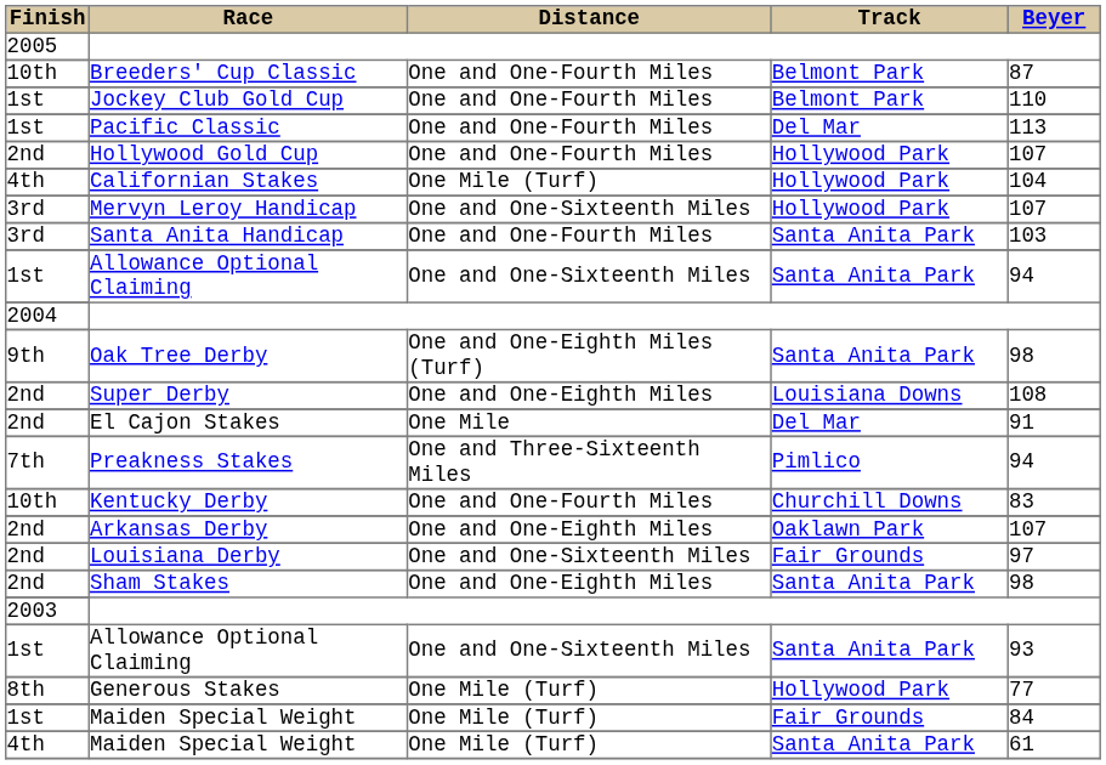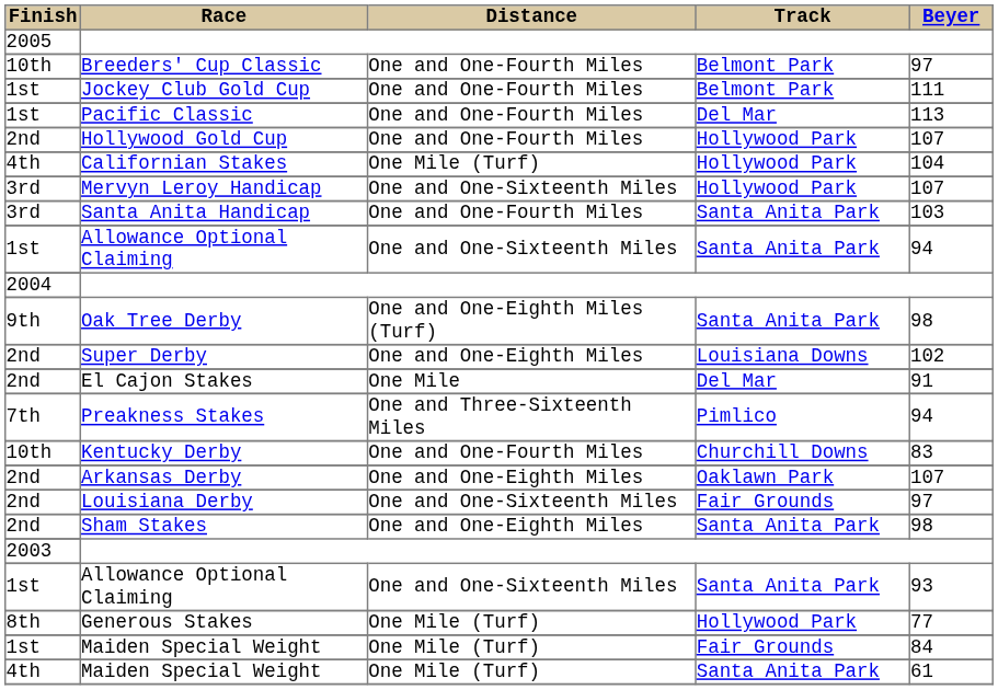 <table border="1" cellpadding="0" style="border-collapse: collapse; font-size:90%">
 <tr bgcolor="#DACAA5" align="center">
 <td width="45px"><strong>Finish</strong><br></td>
 <td width="175px"><strong>Race</strong><br></td>
 <td width="200px"><strong>Distance</strong><br></td>
 <td width="130px"><strong>Track</strong><br></td>
 <td width="50px"><strong><a href='#'>Beyer</a></strong></td>
 </tr>
 <tr>
 <td>2005</td>
 </tr>
 <tr>
 </tr>
 <tr>
 <td>10th</td>
 <td><a href='#'>Breeders' Cup Classic</a></td>
 <td>One and One-Fourth Miles</td>
 <td><a href='#'>Belmont Park</a></td>
-<td>87</td>
+<td>97</td>
 </tr>
 <tr>
 </tr>
 <tr>
 <td>1st</td>
 <td><a href='#'>Jockey Club Gold Cup</a></td>
 <td>One and One-Fourth Miles</td>
 <td><a href='#'>Belmont Park</a></td>
-<td>110</td>
+<td>111</td>
 </tr>
 <tr>
 </tr>
 <tr>
 <td>1st</td>
 <td><a href='#'>Pacific Classic</a></td>
 <td>One and One-Fourth Miles</td>
 <td><a href='#'>Del Mar</a></td>
 <td>113</td>
 </tr>
 <tr>
 </tr>
 <tr>
 <td>2nd</td>
 <td><a href='#'>Hollywood Gold Cup</a></td>
 <td>One and One-Fourth Miles</td>
 <td><a href='#'>Hollywood Park</a></td>
 <td>107</td>
 </tr>
 <tr>
 </tr>
 <tr>
 <td>4th</td>
 <td><a href='#'>Californian Stakes</a></td>
 <td>One Mile (Turf)</td>
 <td><a href='#'>Hollywood Park</a></td>
 <td>104</td>
 </tr>
 <tr>
 </tr>
 <tr>
 <td>3rd</td>
 <td><a href='#'>Mervyn Leroy Handicap</a></td>
 <td>One and One-Sixteenth Miles</td>
 <td><a href='#'>Hollywood Park</a></td>
 <td>107</td>
 </tr>
 <tr>
 </tr>
 <tr>
 <td>3rd</td>
 <td><a href='#'>Santa Anita Handicap</a></td>
 <td>One and One-Fourth Miles</td>
 <td><a href='#'>Santa Anita Park</a></td>
 <td>103</td>
 </tr>
 <tr>
 </tr>
 <tr>
 <td>1st</td>
 <td><a href='#'>Allowance Optional Claiming</a></td>
 <td>One and One-Sixteenth Miles</td>
 <td><a href='#'>Santa Anita Park</a></td>
 <td>94</td>
 </tr>
 <tr>
 </tr>
 <tr>
 <td>2004</td>
 </tr>
 <tr>
 </tr>
 <tr>
 <td>9th</td>
 <td><a href='#'>Oak Tree Derby</a></td>
 <td>One and One-Eighth Miles (Turf)</td>
 <td><a href='#'>Santa Anita Park</a></td>
 <td>98</td>
 </tr>
 <tr>
 </tr>
 <tr>
 <td>2nd</td>
 <td><a href='#'>Super Derby</a></td>
 <td>One and One-Eighth Miles</td>
 <td><a href='#'>Louisiana Downs</a></td>
-<td>108</td>
+<td>102</td>
 </tr>
 <tr>
 </tr>
 <tr>
 <td>2nd</td>
 <td>El Cajon Stakes</td>
 <td>One Mile</td>
 <td><a href='#'>Del Mar</a></td>
 <td>91</td>
 </tr>
 <tr>
 </tr>
 <tr>
 <td>7th</td>
 <td><a href='#'>Preakness Stakes</a></td>
 <td>One and Three-Sixteenth Miles</td>
 <td><a href='#'>Pimlico</a></td>
 <td>94</td>
 </tr>
 <tr>
 </tr>
 <tr>
 <td>10th</td>
 <td><a href='#'>Kentucky Derby</a></td>
 <td>One and One-Fourth Miles</td>
 <td><a href='#'>Churchill Downs</a></td>
 <td>83</td>
 </tr>
 <tr>
 </tr>
 <tr>
 <td>2nd</td>
 <td><a href='#'>Arkansas Derby</a></td>
 <td>One and One-Eighth Miles</td>
 <td><a href='#'>Oaklawn Park</a></td>
 <td>107</td>
 </tr>
 <tr>
 </tr>
 <tr>
 <td>2nd</td>
 <td><a href='#'>Louisiana Derby</a></td>
 <td>One and One-Sixteenth Miles</td>
 <td><a href='#'>Fair Grounds</a></td>
 <td>97</td>
 </tr>
 <tr>
 </tr>
 <tr>
 <td>2nd</td>
 <td><a href='#'>Sham Stakes</a></td>
 <td>One and One-Eighth Miles</td>
 <td><a href='#'>Santa Anita Park</a></td>
 <td>98</td>
 </tr>
 <tr>
 </tr>
 <tr>
 <td>2003</td>
 </tr>
 <tr>
 </tr>
 <tr>
 <td>1st</td>
 <td>Allowance Optional Claiming</td>
 <td>One and One-Sixteenth Miles</td>
 <td><a href='#'>Santa Anita Park</a></td>
 <td>93</td>
 </tr>
 <tr>
 </tr>
 <tr>
 <td>8th</td>
 <td>Generous Stakes</td>
 <td>One Mile (Turf)</td>
 <td><a href='#'>Hollywood Park</a></td>
 <td>77</td>
 </tr>
 <tr>
 </tr>
 <tr>
 <td>1st</td>
 <td>Maiden Special Weight</td>
 <td>One Mile (Turf)</td>
 <td><a href='#'>Fair Grounds</a></td>
 <td>84</td>
 </tr>
 <tr>
 </tr>
 <tr>
 <td>4th</td>
 <td>Maiden Special Weight</td>
 <td>One Mile (Turf)</td>
 <td><a href='#'>Santa Anita Park</a></td>
 <td>61</td>
 </tr>
 <tr>
 </tr>
 </table>
